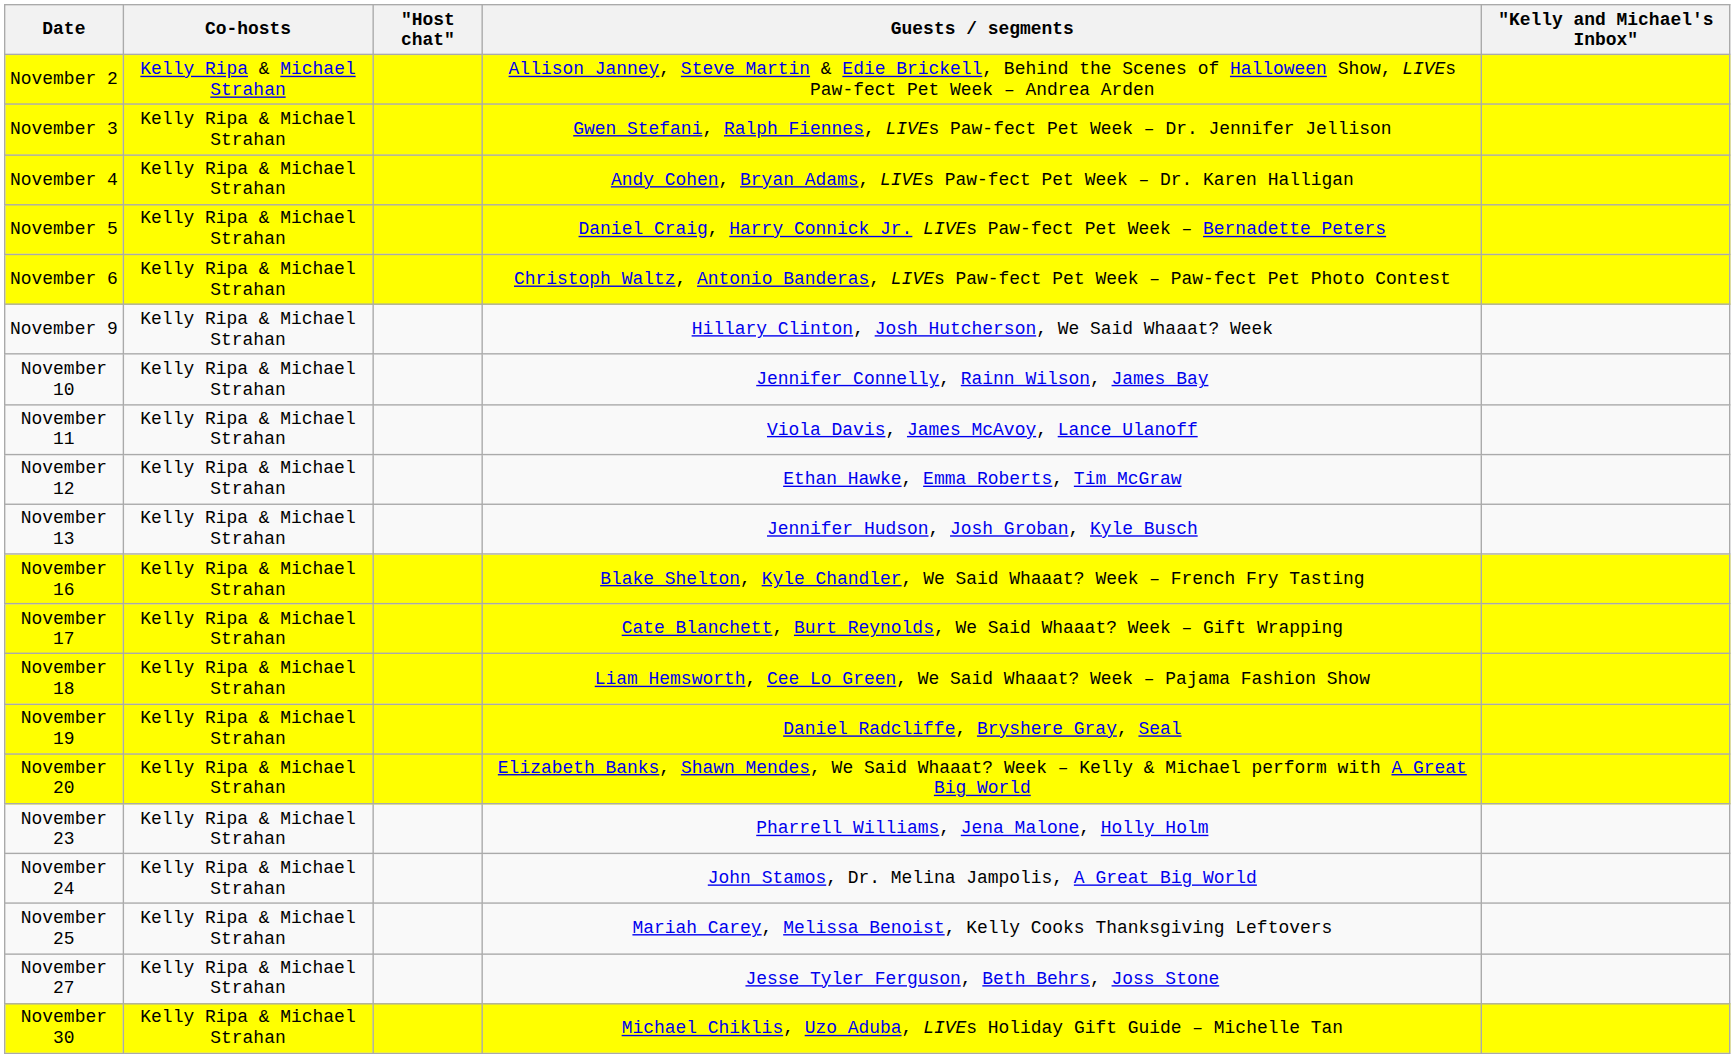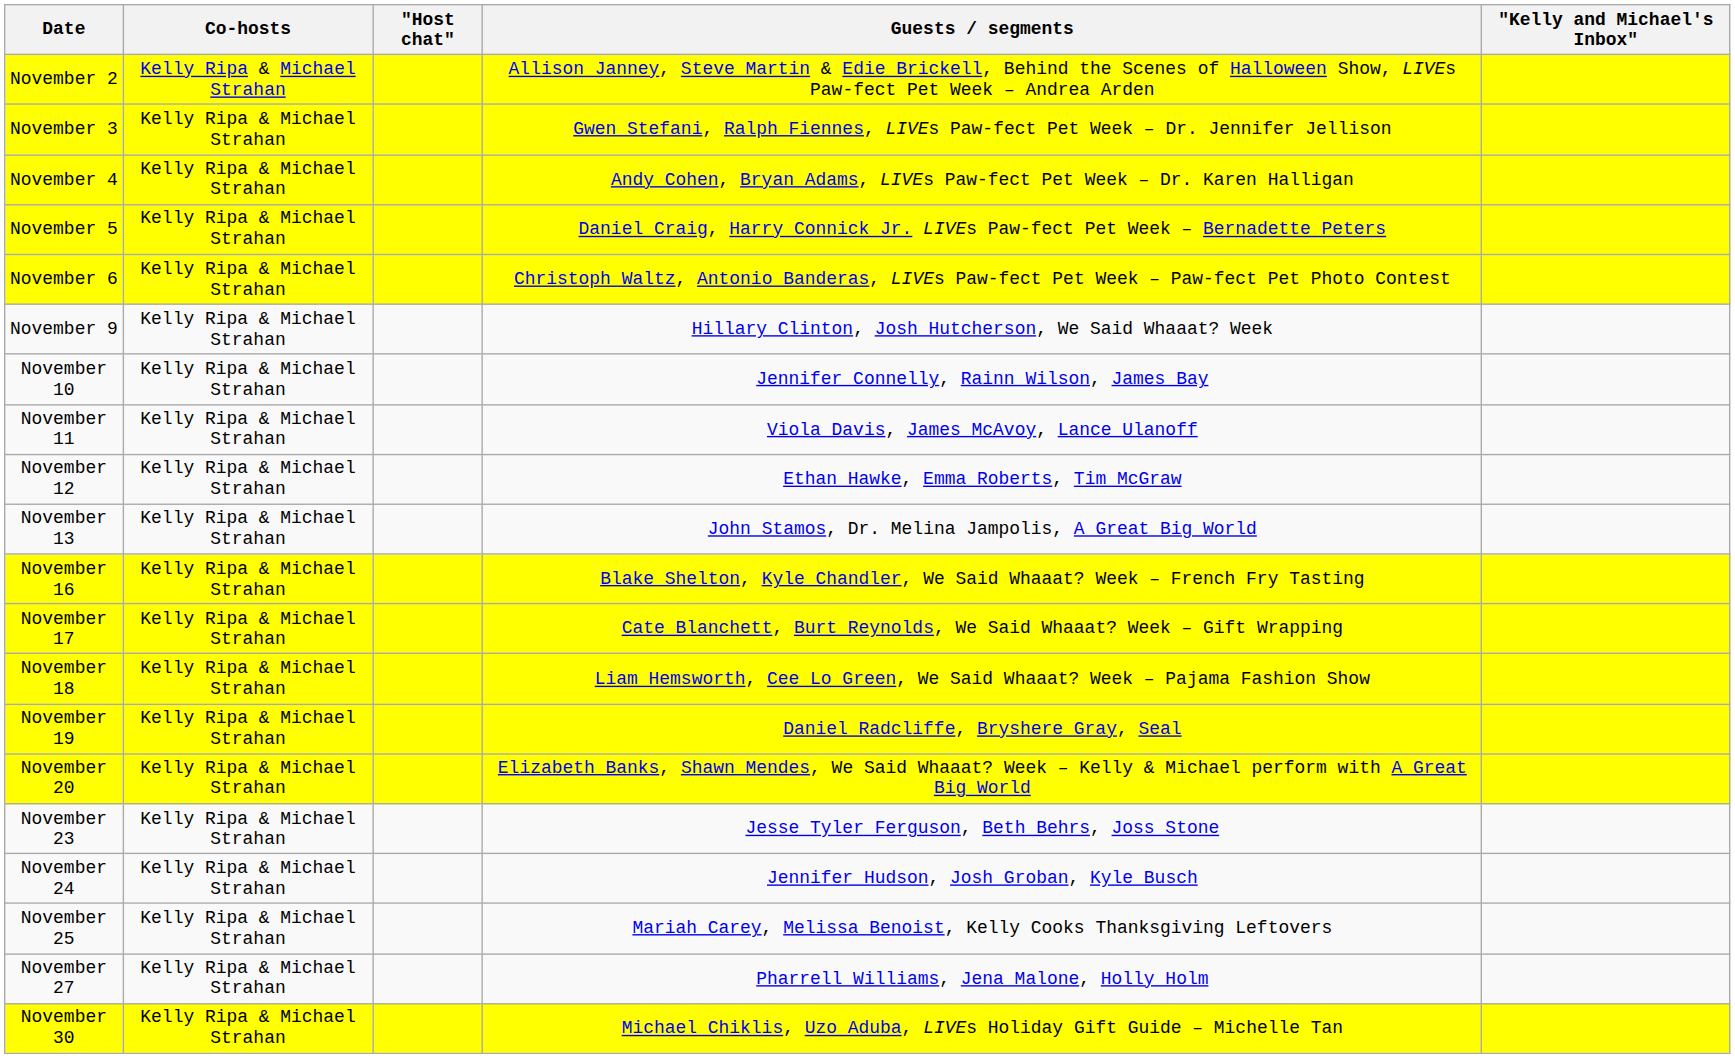 <table class="wikitable sortable" style="text-align:center;">
 <tr>
 <th>Date</th>
 <th>Co-hosts</th>
 <th>"Host chat"</th>
 <th>Guests / segments</th>
 <th>"Kelly and Michael's Inbox"</th>
 </tr>
 <tr style="background:yellow;">
 <td>November 2</td>
 <td><a href='#'>Kelly Ripa</a> & <a href='#'>Michael Strahan</a></td>
 <td></td>
 <td><a href='#'>Allison Janney</a>, <a href='#'>Steve Martin</a> & <a href='#'>Edie Brickell</a>, Behind the Scenes of <a href='#'>Halloween</a> Show, <em>LIVE</em>s Paw-fect Pet Week – Andrea Arden</td>
 <td></td>
 </tr>
 <tr style="background:yellow;">
 <td>November 3</td>
 <td>Kelly Ripa & Michael Strahan</td>
 <td></td>
 <td><a href='#'>Gwen Stefani</a>, <a href='#'>Ralph Fiennes</a>, <em>LIVE</em>s Paw-fect Pet Week – Dr. Jennifer Jellison</td>
 <td></td>
 </tr>
 <tr style="background:yellow;">
 <td>November 4</td>
 <td>Kelly Ripa & Michael Strahan</td>
 <td></td>
 <td><a href='#'>Andy Cohen</a>, <a href='#'>Bryan Adams</a>, <em>LIVE</em>s Paw-fect Pet Week – Dr. Karen Halligan</td>
 <td></td>
 </tr>
 <tr style="background:yellow;">
 <td>November 5</td>
 <td>Kelly Ripa & Michael Strahan</td>
 <td></td>
 <td><a href='#'>Daniel Craig</a>, <a href='#'>Harry Connick Jr.</a> <em>LIVE</em>s Paw-fect Pet Week – <a href='#'>Bernadette Peters</a></td>
 <td></td>
 </tr>
 <tr style="background:yellow;">
 <td>November 6</td>
 <td>Kelly Ripa & Michael Strahan</td>
 <td></td>
 <td><a href='#'>Christoph Waltz</a>, <a href='#'>Antonio Banderas</a>, <em>LIVE</em>s Paw-fect Pet Week – Paw-fect Pet Photo Contest</td>
 <td></td>
 </tr>
 <tr>
 <td>November 9</td>
 <td>Kelly Ripa & Michael Strahan</td>
 <td></td>
 <td><a href='#'>Hillary Clinton</a>, <a href='#'>Josh Hutcherson</a>, We Said Whaaat? Week</td>
 <td></td>
 </tr>
 <tr>
 <td>November 10</td>
 <td>Kelly Ripa & Michael Strahan</td>
 <td></td>
 <td><a href='#'>Jennifer Connelly</a>, <a href='#'>Rainn Wilson</a>, <a href='#'>James Bay</a></td>
 <td></td>
 </tr>
 <tr>
 <td>November 11</td>
 <td>Kelly Ripa & Michael Strahan</td>
 <td></td>
 <td><a href='#'>Viola Davis</a>, <a href='#'>James McAvoy</a>, <a href='#'>Lance Ulanoff</a></td>
 <td></td>
 </tr>
 <tr>
 <td>November 12</td>
 <td>Kelly Ripa & Michael Strahan</td>
 <td></td>
 <td><a href='#'>Ethan Hawke</a>, <a href='#'>Emma Roberts</a>, <a href='#'>Tim McGraw</a></td>
 <td></td>
 </tr>
 <tr>
 <td>November 13</td>
 <td>Kelly Ripa & Michael Strahan</td>
 <td></td>
-<td><a href='#'>Jennifer Hudson</a>, <a href='#'>Josh Groban</a>, <a href='#'>Kyle Busch</a></td>
+<td><a href='#'>John Stamos</a>, Dr. Melina Jampolis, <a href='#'>A Great Big World</a></td>
 <td></td>
 </tr>
 <tr style="background:yellow;">
 <td>November 16</td>
 <td>Kelly Ripa & Michael Strahan</td>
 <td></td>
 <td><a href='#'>Blake Shelton</a>, <a href='#'>Kyle Chandler</a>, We Said Whaaat? Week – French Fry Tasting</td>
 <td></td>
 </tr>
 <tr style="background:yellow;">
 <td>November 17</td>
 <td>Kelly Ripa & Michael Strahan</td>
 <td></td>
 <td><a href='#'>Cate Blanchett</a>, <a href='#'>Burt Reynolds</a>, We Said Whaaat? Week – Gift Wrapping</td>
 <td></td>
 </tr>
 <tr style="background:yellow;">
 <td>November 18</td>
 <td>Kelly Ripa & Michael Strahan</td>
 <td></td>
 <td><a href='#'>Liam Hemsworth</a>, <a href='#'>Cee Lo Green</a>, We Said Whaaat? Week – Pajama Fashion Show</td>
 <td></td>
 </tr>
 <tr style="background:yellow;">
 <td>November 19</td>
 <td>Kelly Ripa & Michael Strahan</td>
 <td></td>
 <td><a href='#'>Daniel Radcliffe</a>, <a href='#'>Bryshere Gray</a>, <a href='#'>Seal</a></td>
 <td></td>
 </tr>
 <tr style="background:yellow;">
 <td>November 20</td>
 <td>Kelly Ripa & Michael Strahan</td>
 <td></td>
 <td><a href='#'>Elizabeth Banks</a>, <a href='#'>Shawn Mendes</a>, We Said Whaaat? Week – Kelly & Michael perform with <a href='#'>A Great Big World</a></td>
 <td></td>
 </tr>
 <tr>
 <td>November 23</td>
 <td>Kelly Ripa & Michael Strahan</td>
 <td></td>
-<td><a href='#'>Pharrell Williams</a>, <a href='#'>Jena Malone</a>, <a href='#'>Holly Holm</a></td>
+<td><a href='#'>Jesse Tyler Ferguson</a>, <a href='#'>Beth Behrs</a>, <a href='#'>Joss Stone</a></td>
 <td></td>
 </tr>
 <tr>
 <td>November 24</td>
 <td>Kelly Ripa & Michael Strahan</td>
 <td></td>
-<td><a href='#'>John Stamos</a>, Dr. Melina Jampolis, <a href='#'>A Great Big World</a></td>
+<td><a href='#'>Jennifer Hudson</a>, <a href='#'>Josh Groban</a>, <a href='#'>Kyle Busch</a></td>
 <td></td>
 </tr>
 <tr>
 <td>November 25</td>
 <td>Kelly Ripa & Michael Strahan</td>
 <td></td>
 <td><a href='#'>Mariah Carey</a>, <a href='#'>Melissa Benoist</a>, Kelly Cooks Thanksgiving Leftovers</td>
 <td></td>
 </tr>
 <tr>
 <td>November 27</td>
 <td>Kelly Ripa & Michael Strahan</td>
 <td></td>
-<td><a href='#'>Jesse Tyler Ferguson</a>, <a href='#'>Beth Behrs</a>, <a href='#'>Joss Stone</a></td>
+<td><a href='#'>Pharrell Williams</a>, <a href='#'>Jena Malone</a>, <a href='#'>Holly Holm</a></td>
 <td></td>
 </tr>
 <tr style="background:yellow;">
 <td>November 30</td>
 <td>Kelly Ripa & Michael Strahan</td>
 <td></td>
 <td><a href='#'>Michael Chiklis</a>, <a href='#'>Uzo Aduba</a>, <em>LIVE</em>s Holiday Gift Guide – Michelle Tan</td>
 <td></td>
 </tr>
 </table>
